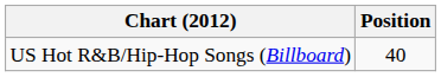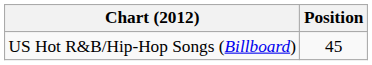 <table class="wikitable">
 <tr>
 <th scope="col">Chart (2012)</th>
 <th scope="col">Position</th>
 </tr>
 <tr>
 <td>US Hot R&B/Hip-Hop Songs (<em><a href='#'>Billboard</a></em>)</td>
-<td style="text-align:center;">40</td>
+<td style="text-align:center;">45</td>
 </tr>
 </table>
